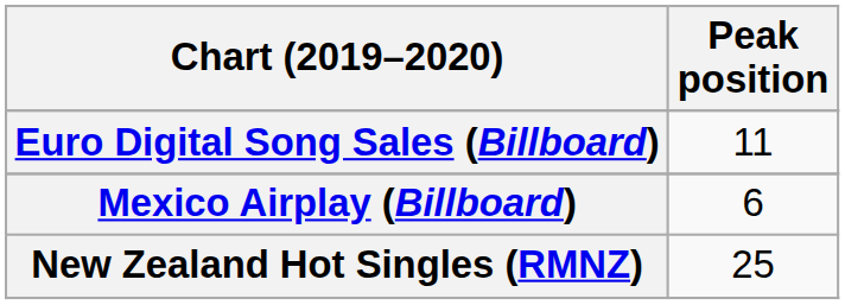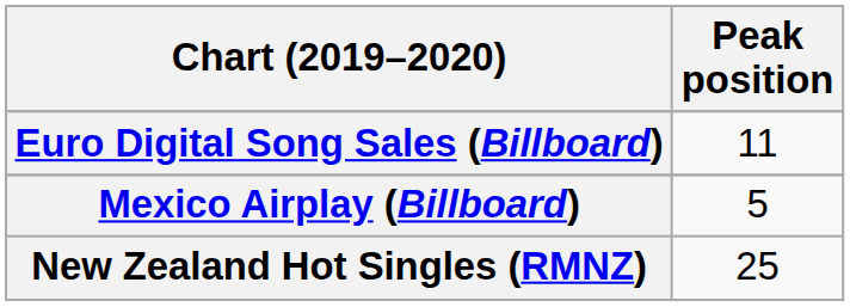 <table class="wikitable sortable plainrowheaders" style="text-align:center">
 <tr>
 <th scope="col">Chart (2019–2020)</th>
 <th scope="col">Peak<br>position</th>
 </tr>
 <tr>
 </tr>
 <tr>
 </tr>
 <tr>
 </tr>
 <tr>
 <th scope="row"><a href='#'>Euro Digital Song Sales</a> (<em><a href='#'>Billboard</a></em>)</th>
 <td>11</td>
 </tr>
 <tr>
 </tr>
 <tr>
 </tr>
 <tr>
 <th scope="row"><a href='#'>Mexico Airplay</a> (<em><a href='#'>Billboard</a></em>)</th>
-<td>6</td>
+<td>5</td>
 </tr>
 <tr>
 <th scope="row">New Zealand Hot Singles (<a href='#'>RMNZ</a>)</th>
 <td>25</td>
 </tr>
 <tr>
 </tr>
 <tr>
 </tr>
 <tr>
 </tr>
 <tr>
 </tr>
 <tr>
 </tr>
 </table>
